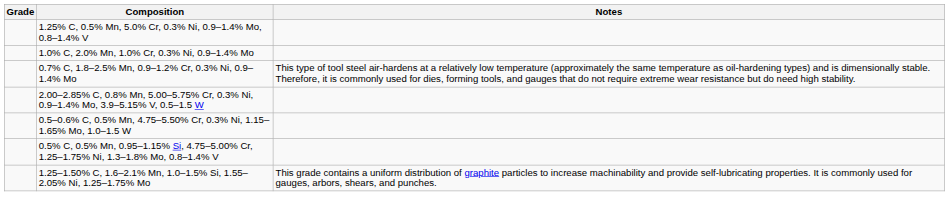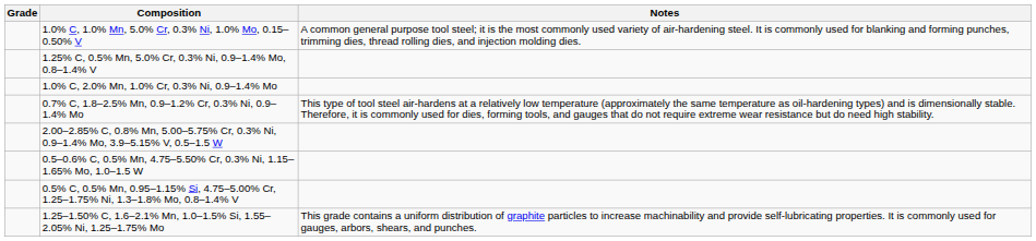 <table class="wikitable">
 <tr>
 <th>Grade</th>
 <th>Composition</th>
 <th>Notes</th>
+</tr>
+<tr>
+<td></td>
+<td>1.0% <a href='#'>C</a>, 1.0% <a href='#'>Mn</a>, 5.0% <a href='#'>Cr</a>, 0.3% <a href='#'>Ni</a>, 1.0% <a href='#'>Mo</a>, 0.15–0.50% <a href='#'>V</a></td>
+<td>A common general purpose tool steel; it is the most commonly used variety of air-hardening steel. It is commonly used for blanking and forming punches, trimming dies, thread rolling dies, and injection molding dies.</td>
 </tr>
 <tr>
 <td></td>
 <td>1.25% C, 0.5% Mn, 5.0% Cr, 0.3% Ni, 0.9–1.4% Mo, 0.8–1.4% V</td>
 <td></td>
 </tr>
 <tr>
 <td></td>
 <td>1.0% C, 2.0% Mn, 1.0% Cr, 0.3% Ni, 0.9–1.4% Mo</td>
 <td></td>
 </tr>
 <tr>
 <td></td>
 <td>0.7% C, 1.8–2.5% Mn, 0.9–1.2% Cr, 0.3% Ni, 0.9–1.4% Mo</td>
 <td>This type of tool steel air-hardens at a relatively low temperature (approximately the same temperature as oil-hardening types) and is dimensionally stable. Therefore, it is commonly used for dies, forming tools, and gauges that do not require extreme wear resistance but do need high stability.</td>
 </tr>
 <tr>
 <td></td>
 <td>2.00–2.85% C, 0.8% Mn, 5.00–5.75% Cr, 0.3% Ni, 0.9–1.4% Mo, 3.9–5.15% V, 0.5–1.5 <a href='#'>W</a></td>
 <td></td>
 </tr>
 <tr>
 <td></td>
 <td>0.5–0.6% C, 0.5% Mn, 4.75–5.50% Cr, 0.3% Ni, 1.15–1.65% Mo, 1.0–1.5 W</td>
 <td></td>
 </tr>
 <tr>
 <td></td>
 <td>0.5% C, 0.5% Mn, 0.95–1.15% <a href='#'>Si</a>, 4.75–5.00% Cr, 1.25–1.75% Ni, 1.3–1.8% Mo, 0.8–1.4% V</td>
 <td></td>
 </tr>
 <tr>
 <td></td>
 <td>1.25–1.50% C, 1.6–2.1% Mn, 1.0–1.5% Si, 1.55–2.05% Ni, 1.25–1.75% Mo</td>
 <td>This grade contains a uniform distribution of <a href='#'>graphite</a> particles to increase machinability and provide self-lubricating properties. It is commonly used for gauges, arbors, shears, and punches.</td>
 </tr>
 </table>
